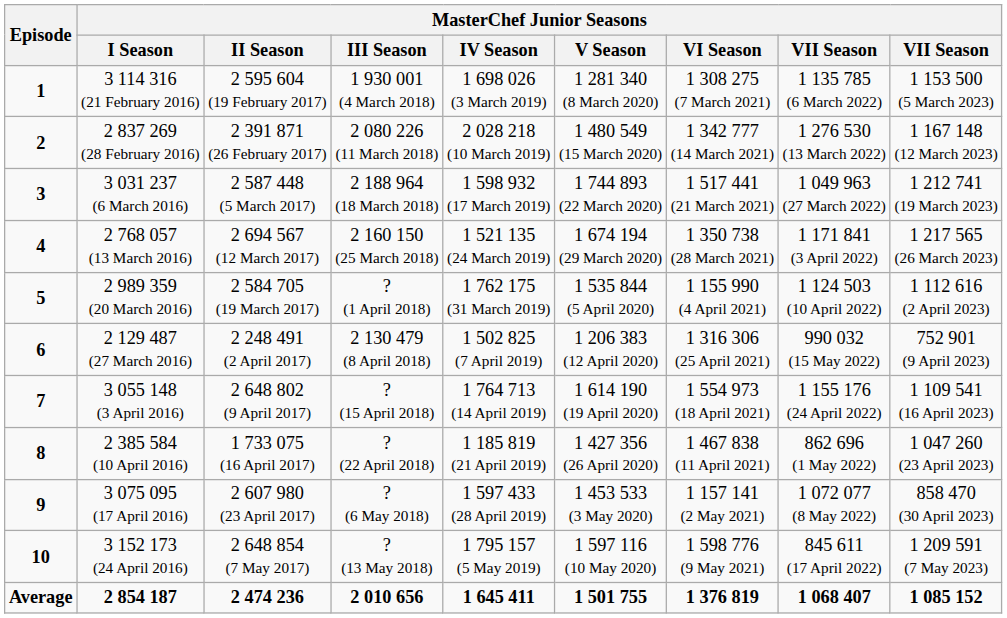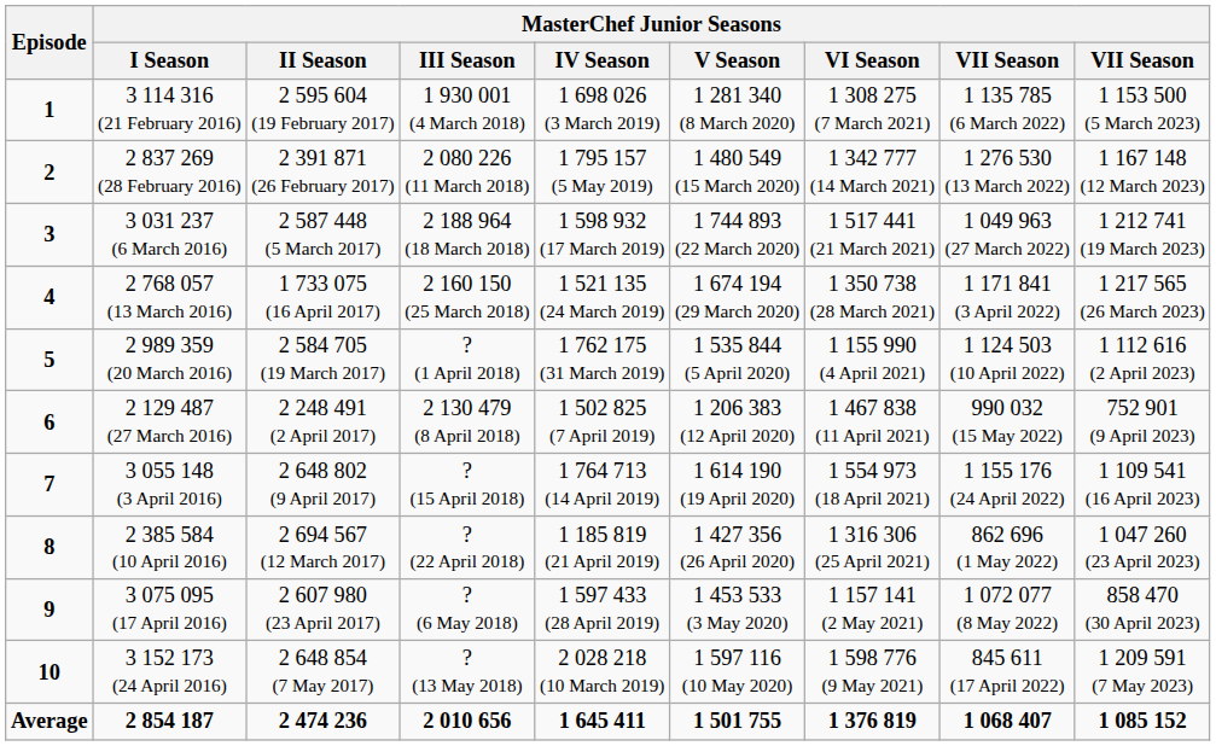 <table class="wikitable" style="font-size:90%; text-align:center">
 <tr>
 <th rowspan="2">Episode</th>
 <th colspan="8">MasterChef Junior Seasons</th>
 </tr>
 <tr>
 <th>I Season</th>
 <th>II Season</th>
 <th>III Season</th>
 <th>IV Season</th>
 <th>V Season</th>
 <th>VI Season</th>
 <th>VII Season</th>
 <th>VII Season</th>
 </tr>
 <tr>
 <td><strong>1</strong></td>
 <td>3 114 316 <br> <small>(21 February 2016)</small></td>
 <td>2 595 604 <br> <small>(19 February 2017)</small></td>
 <td>1 930 001 <br> <small>(4 March 2018)</small></td>
 <td>1 698 026 <br> <small>(3 March 2019)</small></td>
 <td>1 281 340 <br> <small>(8 March 2020)</small></td>
 <td>1 308 275 <br> <small>(7 March 2021)</small></td>
 <td>1 135 785 <br> <small>(6 March 2022)</small></td>
 <td>1 153 500 <br> <small>(5 March 2023)</small></td>
 </tr>
 <tr>
 <td><strong>2</strong></td>
 <td>2 837 269 <br> <small>(28 February 2016)</small></td>
 <td>2 391 871 <br> <small>(26 February 2017)</small></td>
 <td>2 080 226 <br> <small>(11 March 2018)</small></td>
-<td>2 028 218 <br> <small>(10 March 2019)</small></td>
+<td>1 795 157 <br> <small>(5 May 2019)</small></td>
 <td>1 480 549 <br> <small>(15 March 2020)</small></td>
 <td>1 342 777 <br> <small>(14 March 2021)</small></td>
 <td>1 276 530 <br> <small>(13 March 2022)</small></td>
 <td>1 167 148 <br> <small>(12 March 2023)</small></td>
 </tr>
 <tr>
 <td><strong>3</strong></td>
 <td>3 031 237 <br> <small>(6 March 2016)</small></td>
 <td>2 587 448 <br> <small>(5 March 2017)</small></td>
 <td>2 188 964 <br> <small>(18 March 2018)</small></td>
 <td>1 598 932 <br> <small>(17 March 2019)</small></td>
 <td>1 744 893 <br> <small>(22 March 2020)</small></td>
 <td>1 517 441 <br> <small>(21 March 2021)</small></td>
 <td>1 049 963 <br> <small>(27 March 2022)</small></td>
 <td>1 212 741 <br> <small>(19 March 2023)</small></td>
 </tr>
 <tr>
 <td><strong>4</strong></td>
 <td>2 768 057 <br> <small>(13 March 2016)</small></td>
-<td>2 694 567 <br> <small>(12 March 2017)</small></td>
+<td>1 733 075 <br> <small>(16 April 2017)</small></td>
 <td>2 160 150 <br> <small>(25 March 2018)</small></td>
 <td>1 521 135 <br> <small>(24 March 2019)</small></td>
 <td>1 674 194 <br> <small>(29 March 2020)</small></td>
 <td>1 350 738 <br> <small>(28 March 2021)</small></td>
 <td>1 171 841 <br> <small>(3 April 2022)</small></td>
 <td>1 217 565 <br> <small>(26 March 2023)</small></td>
 </tr>
 <tr>
 <td><strong>5</strong></td>
 <td>2 989 359 <br> <small>(20 March 2016)</small></td>
 <td>2 584 705 <br> <small>(19 March 2017)</small></td>
 <td>? <br> <small>(1 April 2018)</small></td>
 <td>1 762 175 <br> <small>(31 March 2019)</small></td>
 <td>1 535 844 <br> <small>(5 April 2020)</small></td>
 <td>1 155 990 <br> <small>(4 April 2021)</small></td>
 <td>1 124 503 <br> <small>(10 April 2022)</small></td>
 <td>1 112 616 <br> <small>(2 April 2023)</small></td>
 </tr>
 <tr>
 <td><strong>6</strong></td>
 <td>2 129 487 <br> <small>(27 March 2016)</small></td>
 <td>2 248 491 <br> <small>(2 April 2017)</small></td>
 <td>2 130 479 <br> <small>(8 April 2018)</small></td>
 <td>1 502 825 <br> <small>(7 April 2019)</small></td>
 <td>1 206 383 <br> <small>(12 April 2020)</small></td>
-<td>1 316 306 <br> <small>(25 April 2021)</small></td>
+<td>1 467 838 <br> <small>(11 April 2021)</small></td>
 <td>990 032 <br> <small>(15 May 2022)</small></td>
 <td>752 901 <br> <small>(9 April 2023)</small></td>
 </tr>
 <tr>
 <td><strong>7</strong></td>
 <td>3 055 148 <br> <small>(3 April 2016)</small></td>
 <td>2 648 802 <br> <small>(9 April 2017)</small></td>
 <td>? <br> <small>(15 April 2018)</small></td>
 <td>1 764 713 <br> <small>(14 April 2019)</small></td>
 <td>1 614 190 <br> <small>(19 April 2020)</small></td>
 <td>1 554 973 <br> <small>(18 April 2021)</small></td>
 <td>1 155 176 <br> <small>(24 April 2022)</small></td>
 <td>1 109 541 <br> <small>(16 April 2023)</small></td>
 </tr>
 <tr>
 <td><strong>8</strong></td>
 <td>2 385 584 <br> <small>(10 April 2016)</small></td>
-<td>1 733 075 <br> <small>(16 April 2017)</small></td>
+<td>2 694 567 <br> <small>(12 March 2017)</small></td>
 <td>? <br> <small>(22 April 2018)</small></td>
 <td>1 185 819 <br> <small>(21 April 2019)</small></td>
 <td>1 427 356 <br> <small>(26 April 2020)</small></td>
-<td>1 467 838 <br> <small>(11 April 2021)</small></td>
+<td>1 316 306 <br> <small>(25 April 2021)</small></td>
 <td>862 696<br> <small>(1 May 2022)</small></td>
 <td>1 047 260 <br> <small>(23 April 2023)</small></td>
 </tr>
 <tr>
 <td><strong>9</strong></td>
 <td>3 075 095 <br> <small>(17 April 2016)</small></td>
 <td>2 607 980 <br> <small>(23 April 2017)</small></td>
 <td>? <br> <small>(6 May 2018)</small></td>
 <td>1 597 433 <br> <small>(28 April 2019)</small></td>
 <td>1 453 533 <br> <small>(3 May 2020)</small></td>
 <td>1 157 141 <br> <small>(2 May 2021)</small></td>
 <td>1 072 077 <br> <small>(8 May 2022)</small></td>
 <td>858 470 <br> <small>(30 April 2023)</small></td>
 </tr>
 <tr>
 <td><strong>10</strong></td>
 <td>3 152 173 <br> <small>(24 April 2016)</small></td>
 <td>2 648 854 <br> <small>(7 May 2017)</small></td>
 <td>? <br> <small>(13 May 2018)</small></td>
-<td>1 795 157 <br> <small>(5 May 2019)</small></td>
+<td>2 028 218 <br> <small>(10 March 2019)</small></td>
 <td>1 597 116 <br> <small>(10 May 2020)</small></td>
 <td>1 598 776<br> <small>(9 May 2021)</small></td>
 <td>845 611 <br> <small>(17 April 2022)</small></td>
 <td>1 209 591 <br> <small>(7 May 2023)</small></td>
 </tr>
 <tr>
 <td><strong>Average</strong></td>
 <td><strong>2 854 187</strong></td>
 <td><strong>2 474 236</strong></td>
 <td><strong>2 010 656</strong></td>
 <td><strong>1 645 411</strong></td>
 <td><strong>1 501 755</strong></td>
 <td><strong>1 376 819</strong></td>
 <td><strong>1 068 407</strong></td>
 <td><strong>1 085 152</strong></td>
 </tr>
 </table>
